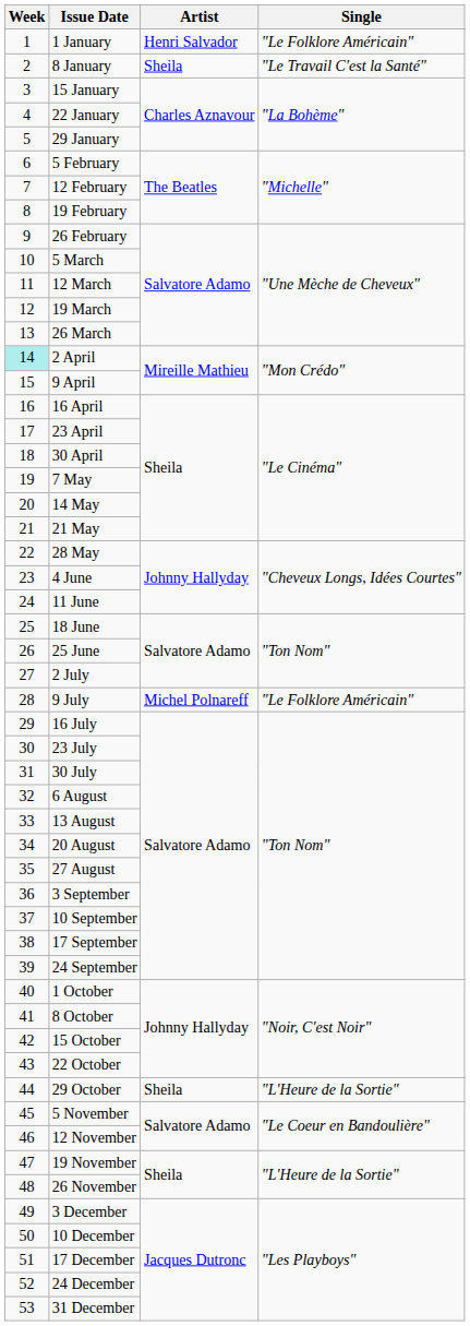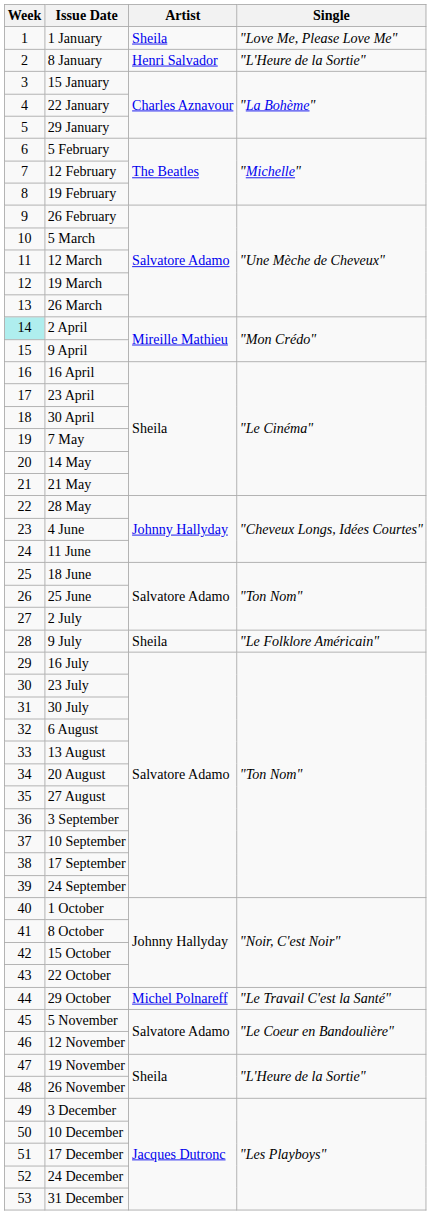 <table class="wikitable">
 <tr>
 <th>Week</th>
 <th>Issue Date</th>
 <th>Artist</th>
 <th>Single</th>
 </tr>
 <tr>
 <td style="text-align: center;">1</td>
 <td>1 January</td>
-<td><a href='#'>Henri Salvador</a></td>
-<td><em>"Le Folklore Américain"</em></td>
+<td><a href='#'>Sheila</a></td>
+<td><em>"Love Me, Please Love Me"</em></td>
 </tr>
 <tr>
 <td style="text-align: center;">2</td>
 <td>8 January</td>
-<td><a href='#'>Sheila</a></td>
-<td><em>"Le Travail C'est la Santé"</em></td>
+<td><a href='#'>Henri Salvador</a></td>
+<td><em>"L'Heure de la Sortie"</em></td>
 </tr>
 <tr>
 <td style="text-align: center;">3</td>
 <td>15 January</td>
 <td rowspan="3"><a href='#'>Charles Aznavour</a></td>
 <td rowspan="3"><em>"<a href='#'>La Bohème</a>"</em></td>
 </tr>
 <tr>
 <td style="text-align: center;">4</td>
 <td>22 January</td>
 </tr>
 <tr>
 <td style="text-align: center;">5</td>
 <td>29 January</td>
 </tr>
 <tr>
 <td style="text-align: center;">6</td>
 <td>5 February</td>
 <td rowspan="3"><a href='#'>The Beatles</a></td>
 <td rowspan="3"><em>"<a href='#'>Michelle</a>"</em></td>
 </tr>
 <tr>
 <td style="text-align: center;">7</td>
 <td>12 February</td>
 </tr>
 <tr>
 <td style="text-align: center;">8</td>
 <td>19 February</td>
 </tr>
 <tr>
 <td style="text-align: center;">9</td>
 <td>26 February</td>
 <td rowspan="5"><a href='#'>Salvatore Adamo</a></td>
 <td rowspan="5"><em>"Une Mèche de Cheveux"</em></td>
 </tr>
 <tr>
 <td style="text-align: center;">10</td>
 <td>5 March</td>
 </tr>
 <tr>
 <td style="text-align: center;">11</td>
 <td>12 March</td>
 </tr>
 <tr>
 <td style="text-align: center;">12</td>
 <td>19 March</td>
 </tr>
 <tr>
 <td style="text-align: center;">13</td>
 <td>26 March</td>
 </tr>
 <tr>
 <td style="background: paleturquoise; text-align: center;">14</td>
 <td>2 April</td>
 <td rowspan="2"><a href='#'>Mireille Mathieu</a></td>
 <td rowspan="2"><em>"Mon Crédo"</em></td>
 </tr>
 <tr>
 <td style="text-align: center;">15</td>
 <td>9 April</td>
 </tr>
 <tr>
 <td style="text-align: center;">16</td>
 <td>16 April</td>
 <td rowspan="6">Sheila</td>
 <td rowspan="6"><em>"Le Cinéma"</em></td>
 </tr>
 <tr>
 <td style="text-align: center;">17</td>
 <td>23 April</td>
 </tr>
 <tr>
 <td style="text-align: center;">18</td>
 <td>30 April</td>
 </tr>
 <tr>
 <td style="text-align: center;">19</td>
 <td>7 May</td>
 </tr>
 <tr>
 <td style="text-align: center;">20</td>
 <td>14 May</td>
 </tr>
 <tr>
 <td style="text-align: center;">21</td>
 <td>21 May</td>
 </tr>
 <tr>
 <td style="text-align: center;">22</td>
 <td>28 May</td>
 <td rowspan="3"><a href='#'>Johnny Hallyday</a></td>
 <td rowspan="3"><em>"Cheveux Longs, Idées Courtes"</em></td>
 </tr>
 <tr>
 <td style="text-align: center;">23</td>
 <td>4 June</td>
 </tr>
 <tr>
 <td style="text-align: center;">24</td>
 <td>11 June</td>
 </tr>
 <tr>
 <td style="text-align: center;">25</td>
 <td>18 June</td>
 <td rowspan="3">Salvatore Adamo</td>
 <td rowspan="3"><em>"Ton Nom"</em></td>
 </tr>
 <tr>
 <td style="text-align: center;">26</td>
 <td>25 June</td>
 </tr>
 <tr>
 <td style="text-align: center;">27</td>
 <td>2 July</td>
 </tr>
 <tr>
 <td style="text-align: center;">28</td>
 <td>9 July</td>
-<td><a href='#'>Michel Polnareff</a></td>
+<td>Sheila</td>
 <td><em>"Le Folklore Américain"</em></td>
 </tr>
 <tr>
 <td style="text-align: center;">29</td>
 <td>16 July</td>
 <td rowspan="11">Salvatore Adamo</td>
 <td rowspan="11"><em>"Ton Nom"</em></td>
 </tr>
 <tr>
 <td style="text-align: center;">30</td>
 <td>23 July</td>
 </tr>
 <tr>
 <td style="text-align: center;">31</td>
 <td>30 July</td>
 </tr>
 <tr>
 <td style="text-align: center;">32</td>
 <td>6 August</td>
 </tr>
 <tr>
 <td style="text-align: center;">33</td>
 <td>13 August</td>
 </tr>
 <tr>
 <td style="text-align: center;">34</td>
 <td>20 August</td>
 </tr>
 <tr>
 <td style="text-align: center;">35</td>
 <td>27 August</td>
 </tr>
 <tr>
 <td style="text-align: center;">36</td>
 <td>3 September</td>
 </tr>
 <tr>
 <td style="text-align: center;">37</td>
 <td>10 September</td>
 </tr>
 <tr>
 <td style="text-align: center;">38</td>
 <td>17 September</td>
 </tr>
 <tr>
 <td style="text-align: center;">39</td>
 <td>24 September</td>
 </tr>
 <tr>
 <td style="text-align: center;">40</td>
 <td>1 October</td>
 <td rowspan="4">Johnny Hallyday</td>
 <td rowspan="4"><em>"Noir, C'est Noir"</em></td>
 </tr>
 <tr>
 <td style="text-align: center;">41</td>
 <td>8 October</td>
 </tr>
 <tr>
 <td style="text-align: center;">42</td>
 <td>15 October</td>
 </tr>
 <tr>
 <td style="text-align: center;">43</td>
 <td>22 October</td>
 </tr>
 <tr>
 <td style="text-align: center;">44</td>
 <td>29 October</td>
-<td>Sheila</td>
-<td><em>"L'Heure de la Sortie"</em></td>
+<td><a href='#'>Michel Polnareff</a></td>
+<td><em>"Le Travail C'est la Santé"</em></td>
 </tr>
 <tr>
 <td style="text-align: center;">45</td>
 <td>5 November</td>
 <td rowspan="2">Salvatore Adamo</td>
 <td rowspan="2"><em>"Le Coeur en Bandoulière"</em></td>
 </tr>
 <tr>
 <td style="text-align: center;">46</td>
 <td>12 November</td>
 </tr>
 <tr>
 <td style="text-align: center;">47</td>
 <td>19 November</td>
 <td rowspan="2">Sheila</td>
 <td rowspan="2"><em>"L'Heure de la Sortie"</em></td>
 </tr>
 <tr>
 <td style="text-align: center;">48</td>
 <td>26 November</td>
 </tr>
 <tr>
 <td style="text-align: center;">49</td>
 <td>3 December</td>
 <td rowspan="5"><a href='#'>Jacques Dutronc</a></td>
 <td rowspan="5"><em>"Les Playboys"</em></td>
 </tr>
 <tr>
 <td style="text-align: center;">50</td>
 <td>10 December</td>
 </tr>
 <tr>
 <td style="text-align: center;">51</td>
 <td>17 December</td>
 </tr>
 <tr>
 <td style="text-align: center;">52</td>
 <td>24 December</td>
 </tr>
 <tr>
 <td style="text-align: center;">53</td>
 <td>31 December</td>
 </tr>
 </table>
